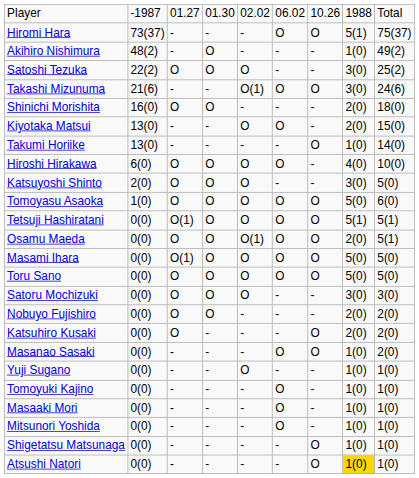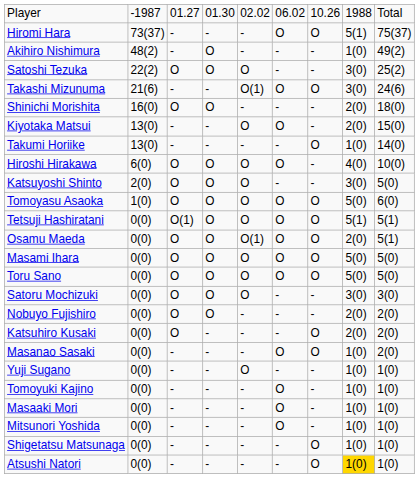 <table class="wikitable" style="text-align:left;">
 <tr>
 <td>Player</td>
 <td>-1987</td>
 <td>01.27</td>
 <td>01.30</td>
 <td>02.02</td>
 <td>06.02</td>
 <td>10.26</td>
 <td>1988</td>
 <td>Total</td>
 </tr>
 <tr>
 <td><a href='#'>Hiromi Hara</a></td>
 <td>73(37)</td>
 <td>-</td>
 <td>-</td>
 <td>-</td>
 <td>O</td>
 <td>O</td>
 <td>5(1)</td>
 <td>75(37)</td>
 </tr>
 <tr>
 <td><a href='#'>Akihiro Nishimura</a></td>
 <td>48(2)</td>
 <td>-</td>
 <td>O</td>
 <td>-</td>
 <td>-</td>
 <td>-</td>
 <td>1(0)</td>
 <td>49(2)</td>
 </tr>
 <tr>
 <td><a href='#'>Satoshi Tezuka</a></td>
 <td>22(2)</td>
 <td>O</td>
 <td>O</td>
 <td>O</td>
 <td>-</td>
 <td>-</td>
 <td>3(0)</td>
 <td>25(2)</td>
 </tr>
 <tr>
 <td><a href='#'>Takashi Mizunuma</a></td>
 <td>21(6)</td>
 <td>-</td>
 <td>-</td>
 <td>O(1)</td>
 <td>O</td>
 <td>O</td>
 <td>3(0)</td>
 <td>24(6)</td>
 </tr>
 <tr>
 <td><a href='#'>Shinichi Morishita</a></td>
 <td>16(0)</td>
 <td>O</td>
 <td>O</td>
 <td>-</td>
 <td>-</td>
 <td>-</td>
 <td>2(0)</td>
 <td>18(0)</td>
 </tr>
 <tr>
 <td><a href='#'>Kiyotaka Matsui</a></td>
 <td>13(0)</td>
 <td>-</td>
 <td>-</td>
 <td>O</td>
 <td>O</td>
 <td>-</td>
 <td>2(0)</td>
 <td>15(0)</td>
 </tr>
 <tr>
 <td><a href='#'>Takumi Horiike</a></td>
 <td>13(0)</td>
 <td>-</td>
 <td>-</td>
 <td>-</td>
 <td>-</td>
 <td>O</td>
 <td>1(0)</td>
 <td>14(0)</td>
 </tr>
 <tr>
 <td><a href='#'>Hiroshi Hirakawa</a></td>
 <td>6(0)</td>
 <td>O</td>
 <td>O</td>
 <td>O</td>
 <td>O</td>
 <td>-</td>
 <td>4(0)</td>
 <td>10(0)</td>
 </tr>
 <tr>
 <td><a href='#'>Katsuyoshi Shinto</a></td>
 <td>2(0)</td>
 <td>O</td>
 <td>O</td>
 <td>O</td>
 <td>-</td>
 <td>-</td>
 <td>3(0)</td>
 <td>5(0)</td>
 </tr>
 <tr>
 <td><a href='#'>Tomoyasu Asaoka</a></td>
 <td>1(0)</td>
 <td>O</td>
 <td>O</td>
 <td>O</td>
 <td>O</td>
 <td>O</td>
 <td>5(0)</td>
 <td>6(0)</td>
 </tr>
 <tr>
 <td><a href='#'>Tetsuji Hashiratani</a></td>
 <td>0(0)</td>
 <td>O(1)</td>
 <td>O</td>
 <td>O</td>
 <td>O</td>
 <td>O</td>
 <td>5(1)</td>
 <td>5(1)</td>
 </tr>
 <tr>
 <td><a href='#'>Osamu Maeda</a></td>
 <td>0(0)</td>
 <td>O</td>
 <td>O</td>
 <td>O(1)</td>
 <td>O</td>
 <td>O</td>
 <td>2(0)</td>
 <td>5(1)</td>
 </tr>
 <tr>
 <td><a href='#'>Masami Ihara</a></td>
 <td>0(0)</td>
-<td>O(1)</td>
+<td>O</td>
 <td>O</td>
 <td>O</td>
 <td>O</td>
 <td>O</td>
 <td>5(0)</td>
 <td>5(0)</td>
 </tr>
 <tr>
 <td><a href='#'>Toru Sano</a></td>
 <td>0(0)</td>
 <td>O</td>
 <td>O</td>
 <td>O</td>
 <td>O</td>
 <td>O</td>
 <td>5(0)</td>
 <td>5(0)</td>
 </tr>
 <tr>
 <td><a href='#'>Satoru Mochizuki</a></td>
 <td>0(0)</td>
 <td>O</td>
 <td>O</td>
 <td>O</td>
 <td>-</td>
 <td>-</td>
 <td>3(0)</td>
 <td>3(0)</td>
 </tr>
 <tr>
 <td><a href='#'>Nobuyo Fujishiro</a></td>
 <td>0(0)</td>
 <td>O</td>
 <td>O</td>
 <td>-</td>
 <td>-</td>
 <td>-</td>
 <td>2(0)</td>
 <td>2(0)</td>
 </tr>
 <tr>
 <td><a href='#'>Katsuhiro Kusaki</a></td>
 <td>0(0)</td>
 <td>O</td>
 <td>-</td>
 <td>-</td>
 <td>-</td>
 <td>O</td>
 <td>2(0)</td>
 <td>2(0)</td>
 </tr>
 <tr>
 <td><a href='#'>Masanao Sasaki</a></td>
 <td>0(0)</td>
 <td>-</td>
 <td>-</td>
 <td>-</td>
 <td>O</td>
 <td>O</td>
 <td>1(0)</td>
 <td>2(0)</td>
 </tr>
 <tr>
 <td><a href='#'>Yuji Sugano</a></td>
 <td>0(0)</td>
 <td>-</td>
 <td>-</td>
 <td>O</td>
 <td>-</td>
 <td>-</td>
 <td>1(0)</td>
 <td>1(0)</td>
 </tr>
 <tr>
 <td><a href='#'>Tomoyuki Kajino</a></td>
 <td>0(0)</td>
 <td>-</td>
 <td>-</td>
 <td>-</td>
 <td>O</td>
 <td>-</td>
 <td>1(0)</td>
 <td>1(0)</td>
 </tr>
 <tr>
 <td><a href='#'>Masaaki Mori</a></td>
 <td>0(0)</td>
 <td>-</td>
 <td>-</td>
 <td>-</td>
 <td>O</td>
 <td>-</td>
 <td>1(0)</td>
 <td>1(0)</td>
 </tr>
 <tr>
 <td><a href='#'>Mitsunori Yoshida</a></td>
 <td>0(0)</td>
 <td>-</td>
 <td>-</td>
 <td>-</td>
 <td>O</td>
 <td>-</td>
 <td>1(0)</td>
 <td>1(0)</td>
 </tr>
 <tr>
 <td><a href='#'>Shigetatsu Matsunaga</a></td>
 <td>0(0)</td>
 <td>-</td>
 <td>-</td>
 <td>-</td>
 <td>-</td>
 <td>O</td>
 <td>1(0)</td>
 <td>1(0)</td>
 </tr>
 <tr>
 <td><a href='#'>Atsushi Natori</a></td>
 <td>0(0)</td>
 <td>-</td>
 <td>-</td>
 <td>-</td>
 <td>-</td>
 <td>O</td>
 <td style="background: gold;">1(0)</td>
 <td>1(0)</td>
 </tr>
 </table>
